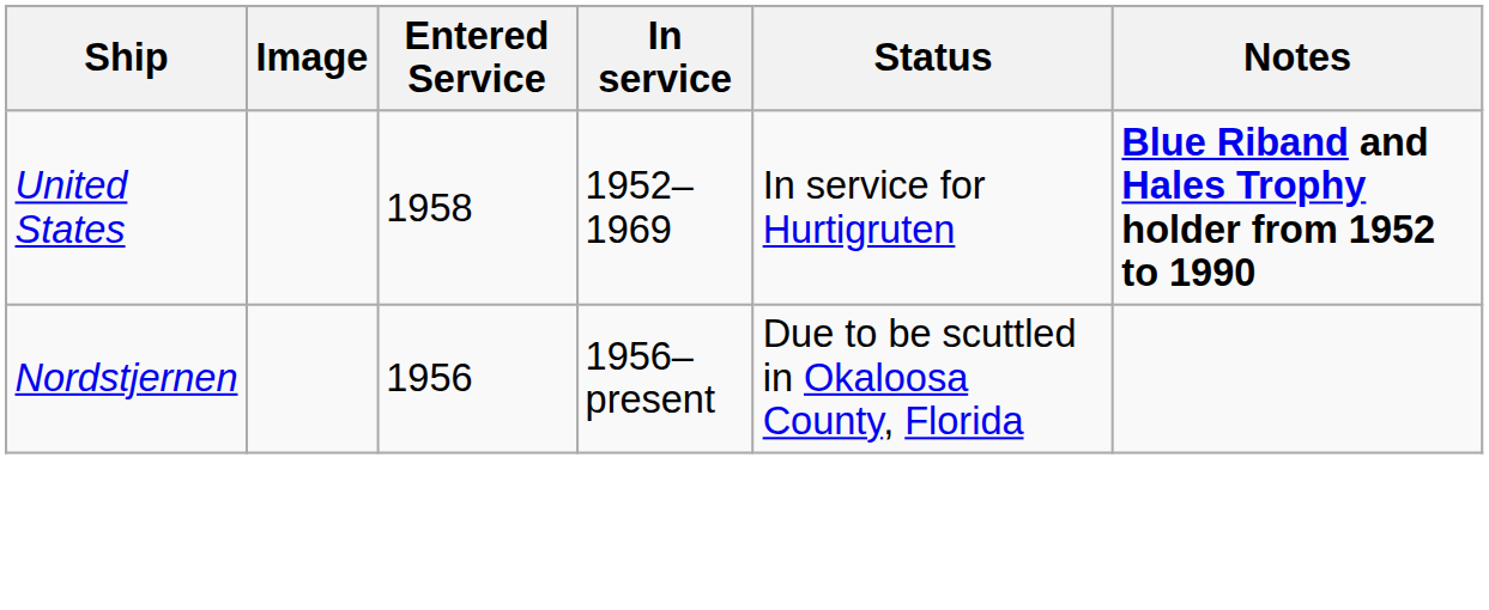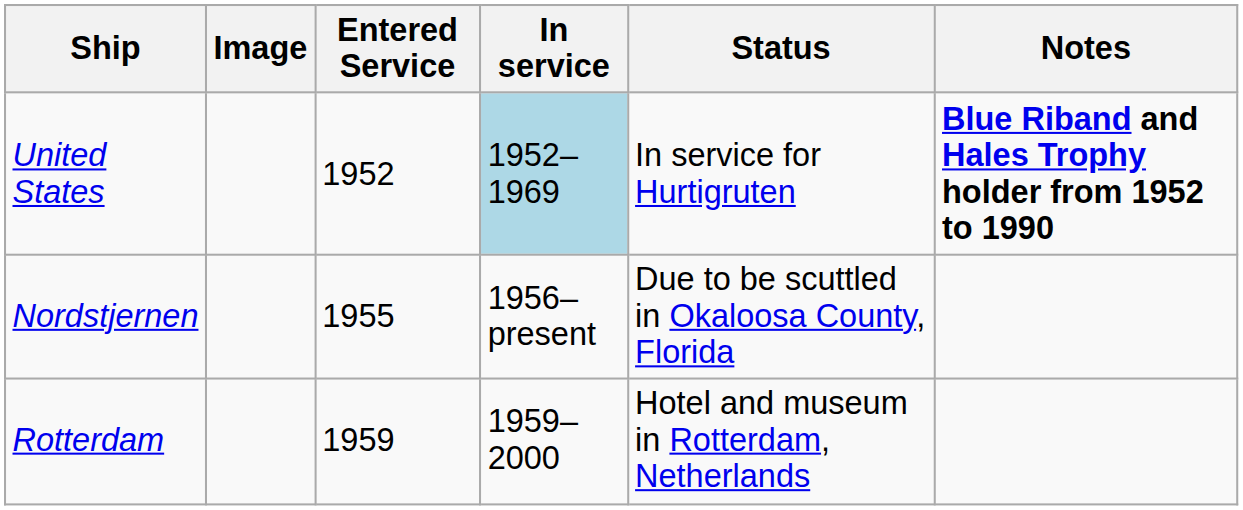 <table class="wikitable sortable">
 <tr>
 <th width="90px">Ship</th>
 <th class="unsortable">Image</th>
 <th>Entered Service</th>
 <th>In service</th>
 <th>Status</th>
 <th class="unsortable">Notes</th>
 </tr>
 <tr>
 <td><em><a href='#'>United States</a></em></td>
 <td></td>
-<td>1958</td>
-<td>1952–1969</td>
+<td>1952</td>
+<td style="background: lightblue;">1952–1969</td>
 <td>In service for <a href='#'>Hurtigruten</a></td>
 <td><strong><a href='#'>Blue Riband</a> and <a href='#'>Hales Trophy</a> holder from 1952 to 1990</strong></td>
 </tr>
 <tr>
 <td><em><a href='#'>Nordstjernen</a></em></td>
 <td></td>
-<td>1956</td>
+<td>1955</td>
 <td>1956–present</td>
 <td>Due to be scuttled in <a href='#'>Okaloosa County</a>, <a href='#'>Florida</a></td>
 <td></td>
 </tr>
+<tr>
+<td><em><a href='#'>Rotterdam</a></em></td>
+<td></td>
+<td>1959</td>
+<td>1959–2000</td>
+<td>Hotel and museum in <a href='#'>Rotterdam</a>, <a href='#'>Netherlands</a></td>
+<td></td>
+</tr>
 </table>
